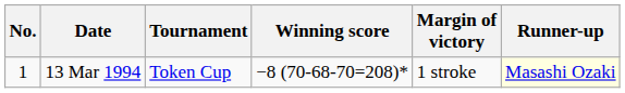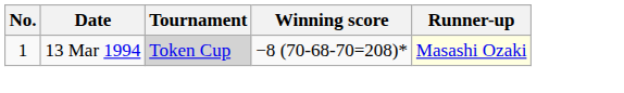 <table class="wikitable" style="font-size:95%;">
 <tr>
 <th>No.</th>
 <th>Date</th>
 <th>Tournament</th>
 <th>Winning score</th>
-<th>Margin of<br>victory</th>
 <th>Runner-up</th>
 </tr>
 <tr>
 <td align=center>1</td>
 <td align=right>13 Mar <a href='#'>1994</a></td>
-<td><a href='#'>Token Cup</a></td>
+<td style="background: lightgrey;"><a href='#'>Token Cup</a></td>
 <td>−8 (70-68-70=208)*</td>
-<td>1 stroke</td>
 <td style="background: lightyellow;"> <a href='#'>Masashi Ozaki</a></td>
 </tr>
 </table>
